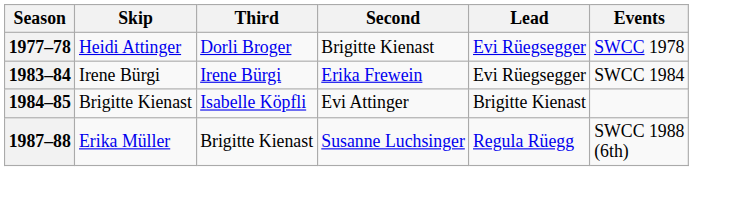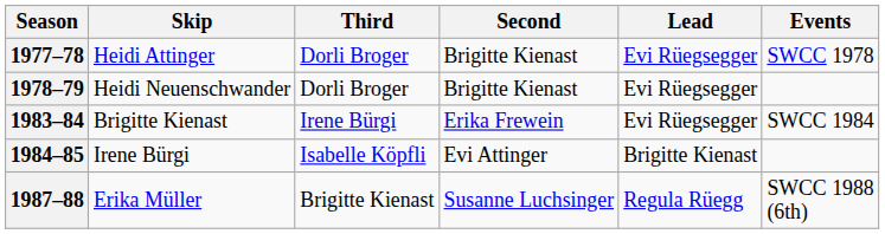 <table class="wikitable">
 <tr>
 <th scope="col">Season</th>
 <th scope="col">Skip</th>
 <th scope="col">Third</th>
 <th scope="col">Second</th>
 <th scope="col">Lead</th>
 <th scope="col">Events</th>
 </tr>
 <tr>
 <th scope="row">1977–78</th>
 <td><a href='#'>Heidi Attinger</a></td>
 <td><a href='#'>Dorli Broger</a></td>
 <td>Brigitte Kienast</td>
 <td><a href='#'>Evi Rüegsegger</a></td>
 <td><a href='#'>SWCC</a> 1978 </td>
 </tr>
 <tr>
+<th scope="row">1978–79</th>
+<td>Heidi Neuenschwander</td>
+<td>Dorli Broger</td>
+<td>Brigitte Kienast</td>
+<td>Evi Rüegsegger</td>
+<td> </td>
+</tr>
+<tr>
 <th scope="row">1983–84</th>
-<td>Irene Bürgi</td>
+<td>Brigitte Kienast</td>
 <td><a href='#'>Irene Bürgi</a></td>
 <td><a href='#'>Erika Frewein</a></td>
 <td>Evi Rüegsegger</td>
 <td>SWCC 1984 <br> </td>
 </tr>
 <tr>
 <th scope="row">1984–85</th>
-<td>Brigitte Kienast</td>
+<td>Irene Bürgi</td>
 <td><a href='#'>Isabelle Köpfli</a></td>
 <td>Evi Attinger</td>
 <td>Brigitte Kienast</td>
 <td> </td>
 </tr>
 <tr>
 <th scope="row">1987–88</th>
 <td><a href='#'>Erika Müller</a></td>
 <td>Brigitte Kienast</td>
 <td><a href='#'>Susanne Luchsinger</a></td>
 <td><a href='#'>Regula Rüegg</a></td>
 <td>SWCC 1988 <br> (6th)</td>
 </tr>
 </table>
